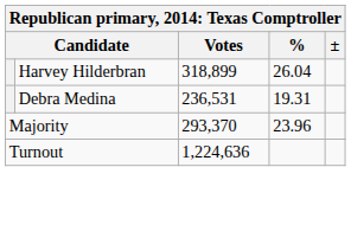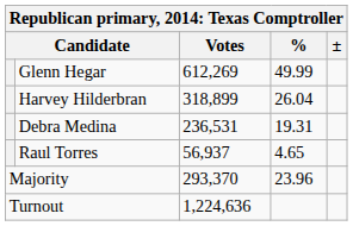 <table class="wikitable">
 <tr>
 <th colspan="5">Republican primary, 2014: Texas Comptroller</th>
 </tr>
 <tr>
 <th colspan="2">Candidate</th>
 <th>Votes</th>
 <th>%</th>
 <th>±</th>
+</tr>
+<tr>
+<th></th>
+<td>Glenn Hegar</td>
+<td>612,269</td>
+<td>49.99</td>
+<td></td>
 </tr>
 <tr>
 <th></th>
 <td>Harvey Hilderbran</td>
 <td>318,899</td>
 <td>26.04</td>
 <td></td>
 </tr>
 <tr>
 <th></th>
 <td>Debra Medina</td>
 <td>236,531</td>
 <td>19.31</td>
 <td></td>
 </tr>
 <tr>
+<th></th>
+<td>Raul Torres</td>
+<td>56,937</td>
+<td>4.65</td>
+<td></td>
+</tr>
+<tr>
 <td colspan="2">Majority</td>
 <td>293,370</td>
 <td>23.96</td>
 <td></td>
 </tr>
 <tr>
 <td colspan="2">Turnout</td>
 <td>1,224,636</td>
 <td></td>
 <td></td>
 </tr>
 </table>
